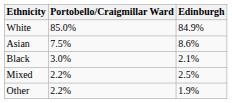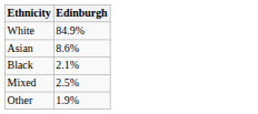 <table class="wikitable">
 <tr>
 <th>Ethnicity</th>
-<th>Portobello/Craigmillar Ward</th>
 <th>Edinburgh</th>
 </tr>
 <tr>
 <td>White</td>
-<td>85.0%</td>
 <td>84.9%</td>
 </tr>
 <tr>
 <td>Asian</td>
-<td>7.5%</td>
 <td>8.6%</td>
 </tr>
 <tr>
 <td>Black</td>
-<td>3.0%</td>
 <td>2.1%</td>
 </tr>
 <tr>
 <td>Mixed</td>
-<td>2.2%</td>
 <td>2.5%</td>
 </tr>
 <tr>
 <td>Other</td>
-<td>2.2%</td>
 <td>1.9%</td>
 </tr>
 </table>
